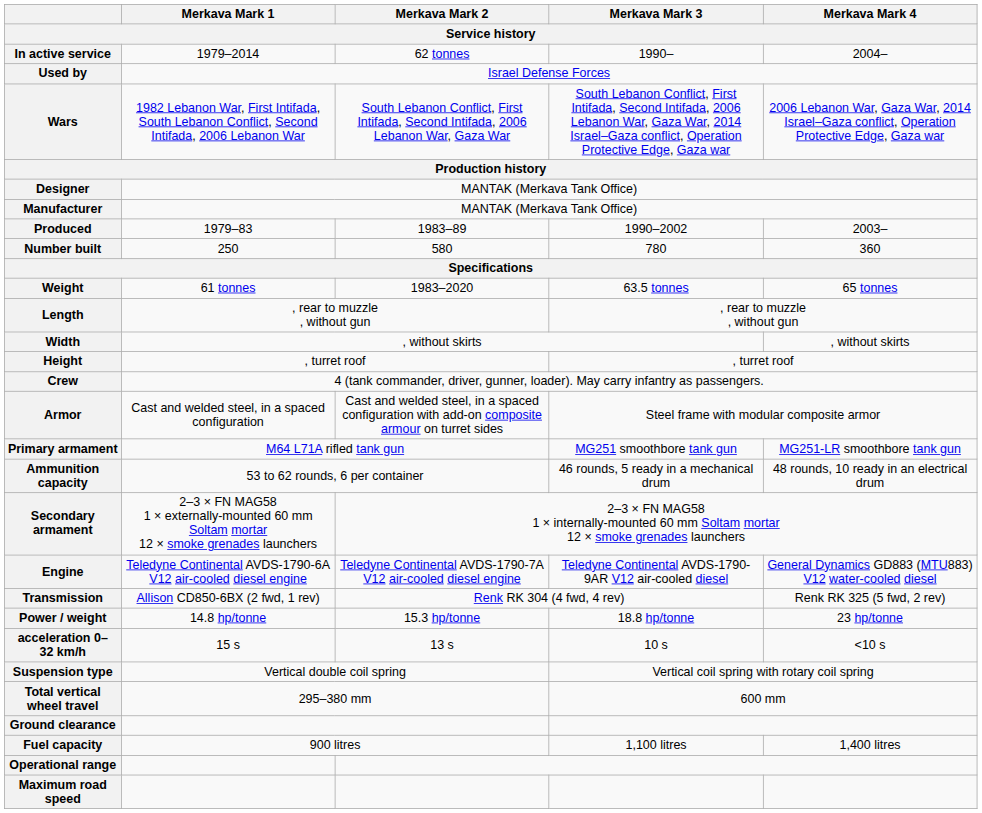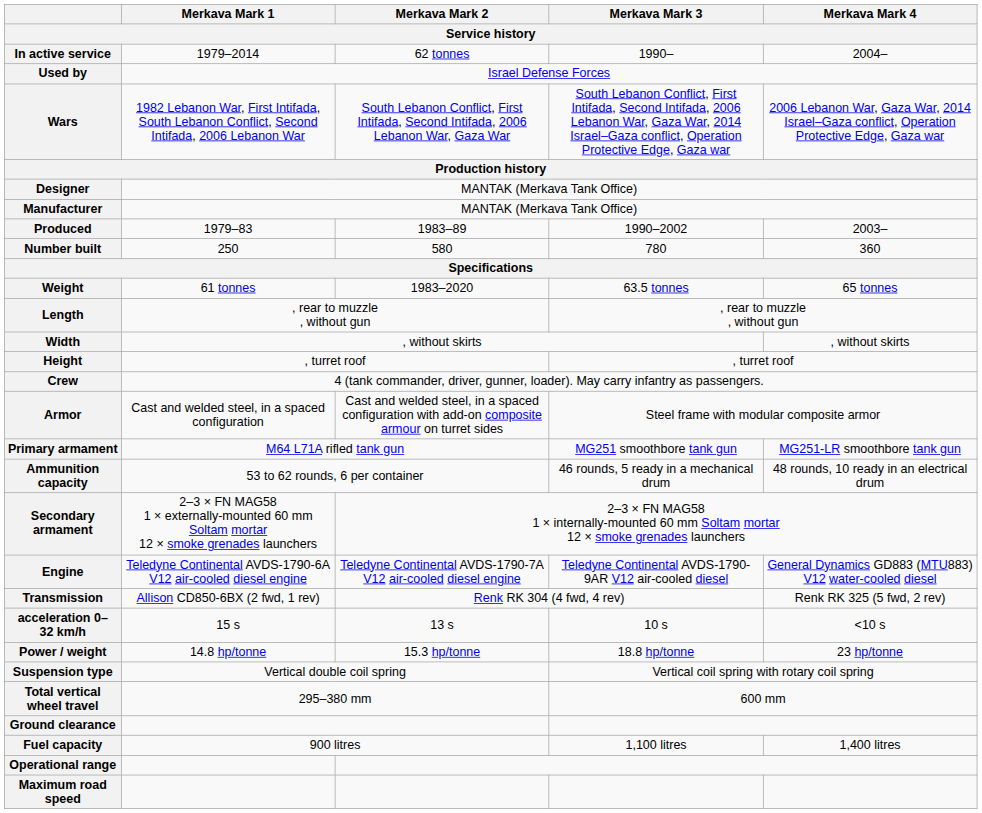 <table class=wikitable style="text-align:center;">
 <tr>
 <th width="12%"></th>
 <th width="22%">Merkava Mark 1</th>
 <th width="22%">Merkava Mark 2</th>
 <th width="22%">Merkava Mark 3</th>
 <th width="22%">Merkava Mark 4</th>
 </tr>
 <tr>
 <th colspan=5>Service history</th>
 </tr>
 <tr>
 <th>In active service</th>
 <td>1979–2014</td>
 <td>62 <a href='#'>tonnes</a></td>
 <td>1990–</td>
 <td>2004–</td>
 </tr>
 <tr>
 <th>Used by</th>
 <td colspan=4><a href='#'>Israel Defense Forces</a></td>
 </tr>
 <tr>
 <th>Wars</th>
 <td><a href='#'>1982 Lebanon War</a>, <a href='#'>First Intifada</a>, <a href='#'>South Lebanon Conflict</a>, <a href='#'>Second Intifada</a>, <a href='#'>2006 Lebanon War</a></td>
 <td><a href='#'>South Lebanon Conflict</a>, <a href='#'>First Intifada</a>, <a href='#'>Second Intifada</a>, <a href='#'>2006 Lebanon War</a>, <a href='#'>Gaza War</a></td>
 <td><a href='#'>South Lebanon Conflict</a>, <a href='#'>First Intifada</a>, <a href='#'>Second Intifada</a>, <a href='#'>2006 Lebanon War</a>, <a href='#'>Gaza War</a>, <a href='#'>2014 Israel–Gaza conflict</a>, <a href='#'>Operation Protective Edge</a>, <a href='#'>Gaza war</a></td>
 <td><a href='#'>2006 Lebanon War</a>, <a href='#'>Gaza War</a>, <a href='#'>2014 Israel–Gaza conflict</a>, <a href='#'>Operation Protective Edge</a>, <a href='#'>Gaza war</a></td>
 </tr>
 <tr>
 <th colspan=5>Production history</th>
 </tr>
 <tr>
 <th>Designer</th>
 <td colspan=4>MANTAK (Merkava Tank Office)</td>
 </tr>
 <tr>
 <th>Manufacturer</th>
 <td colspan=4>MANTAK (Merkava Tank Office)</td>
 </tr>
 <tr>
 <th>Produced</th>
 <td>1979–83</td>
 <td>1983–89</td>
 <td>1990–2002</td>
 <td>2003–</td>
 </tr>
 <tr>
 <th>Number built</th>
 <td>250</td>
 <td>580</td>
 <td>780</td>
 <td>360</td>
 </tr>
 <tr>
 <th colspan=5>Specifications</th>
 </tr>
 <tr>
 <th>Weight</th>
 <td>61 <a href='#'>tonnes</a></td>
 <td>1983–2020</td>
 <td>63.5 <a href='#'>tonnes</a></td>
 <td>65 <a href='#'>tonnes</a></td>
 </tr>
 <tr>
 <th>Length</th>
 <td colspan=2>, rear to muzzle<br>, without gun</td>
 <td colspan=2>, rear to muzzle<br>, without gun</td>
 </tr>
 <tr>
 <th>Width</th>
 <td colspan=3>, without skirts</td>
 <td>, without skirts</td>
 </tr>
 <tr>
 <th>Height</th>
 <td colspan=2>, turret roof</td>
 <td colspan=2>, turret roof</td>
 </tr>
 <tr>
 <th>Crew</th>
 <td colspan=4>4 (tank commander, driver, gunner, loader). May carry infantry as passengers.</td>
 </tr>
 <tr>
 <th>Armor</th>
 <td>Cast and welded steel, in a spaced configuration</td>
 <td>Cast and welded steel, in a spaced configuration with add-on <a href='#'>composite armour</a> on turret sides</td>
 <td colspan=2>Steel frame with modular composite armor</td>
 </tr>
 <tr>
 <th>Primary armament</th>
 <td colspan=2> <a href='#'>M64 L71A</a> rifled <a href='#'>tank gun</a></td>
 <td> <a href='#'>MG251</a> smoothbore <a href='#'>tank gun</a></td>
 <td> <a href='#'>MG251-LR</a> smoothbore <a href='#'>tank gun</a></td>
 </tr>
 <tr>
 <th>Ammunition capacity</th>
 <td colspan=2>53 to 62 rounds, 6 per container</td>
 <td>46 rounds, 5 ready in a mechanical drum</td>
 <td>48 rounds, 10 ready in an electrical drum</td>
 </tr>
 <tr>
 <th>Secondary armament</th>
 <td>2–3 × FN MAG58<br>1 × externally-mounted 60 mm <a href='#'>Soltam</a> <a href='#'>mortar</a><br>12 × <a href='#'>smoke grenades</a> launchers</td>
 <td colspan=3>2–3 × FN MAG58<br>1 × internally-mounted 60 mm <a href='#'>Soltam</a> <a href='#'>mortar</a><br>12 × <a href='#'>smoke grenades</a> launchers</td>
 </tr>
 <tr>
 <th>Engine</th>
 <td><a href='#'>Teledyne Continental</a> AVDS-1790-6A  <a href='#'>V12</a> <a href='#'>air-cooled</a> <a href='#'>diesel engine</a></td>
 <td><a href='#'>Teledyne Continental</a> AVDS-1790-7A  <a href='#'>V12</a> <a href='#'>air-cooled</a> <a href='#'>diesel engine</a></td>
 <td><a href='#'>Teledyne Continental</a> AVDS-1790-9AR  <a href='#'>V12</a> air-cooled <a href='#'>diesel</a></td>
 <td><a href='#'>General Dynamics</a> GD883 (<a href='#'>MTU</a>883)  <a href='#'>V12</a> <a href='#'>water-cooled</a> <a href='#'>diesel</a></td>
 </tr>
 <tr>
 <th>Transmission</th>
 <td><a href='#'>Allison</a> CD850-6BX (2 fwd, 1 rev)</td>
 <td colspan=2><a href='#'>Renk</a> RK 304 (4 fwd, 4 rev)</td>
 <td>Renk RK 325 (5 fwd, 2 rev)</td>
 </tr>
 <tr>
+<th>acceleration 0–32 km/h</th>
+<td>15 s</td>
+<td>13 s</td>
+<td>10 s</td>
+<td><10 s</td>
+</tr>
+<tr>
 <th>Power / weight</th>
 <td>14.8 <a href='#'>hp/tonne</a></td>
 <td>15.3 <a href='#'>hp/tonne</a></td>
 <td>18.8 <a href='#'>hp/tonne</a></td>
 <td>23 <a href='#'>hp/tonne</a></td>
-</tr>
-<tr>
-<th>acceleration 0–32 km/h</th>
-<td>15 s</td>
-<td>13 s</td>
-<td>10 s</td>
-<td><10 s</td>
 </tr>
 <tr>
 <th>Suspension type</th>
 <td colspan=2>Vertical double coil spring</td>
 <td colspan=2>Vertical coil spring with rotary coil spring</td>
 </tr>
 <tr>
 <th>Total vertical wheel travel</th>
 <td colspan=2>295–380 mm</td>
 <td colspan=2>600 mm</td>
 </tr>
 <tr>
 <th>Ground clearance</th>
 <td colspan=2></td>
 <td colspan=2></td>
 </tr>
 <tr>
 <th>Fuel capacity</th>
 <td colspan=2>900 litres</td>
 <td>1,100 litres</td>
 <td>1,400 litres</td>
 </tr>
 <tr>
 <th>Operational range</th>
 <td></td>
 <td colspan=3></td>
 </tr>
 <tr>
 <th>Maximum road speed</th>
 <td></td>
 <td></td>
 <td></td>
 <td></td>
 </tr>
 </table>
